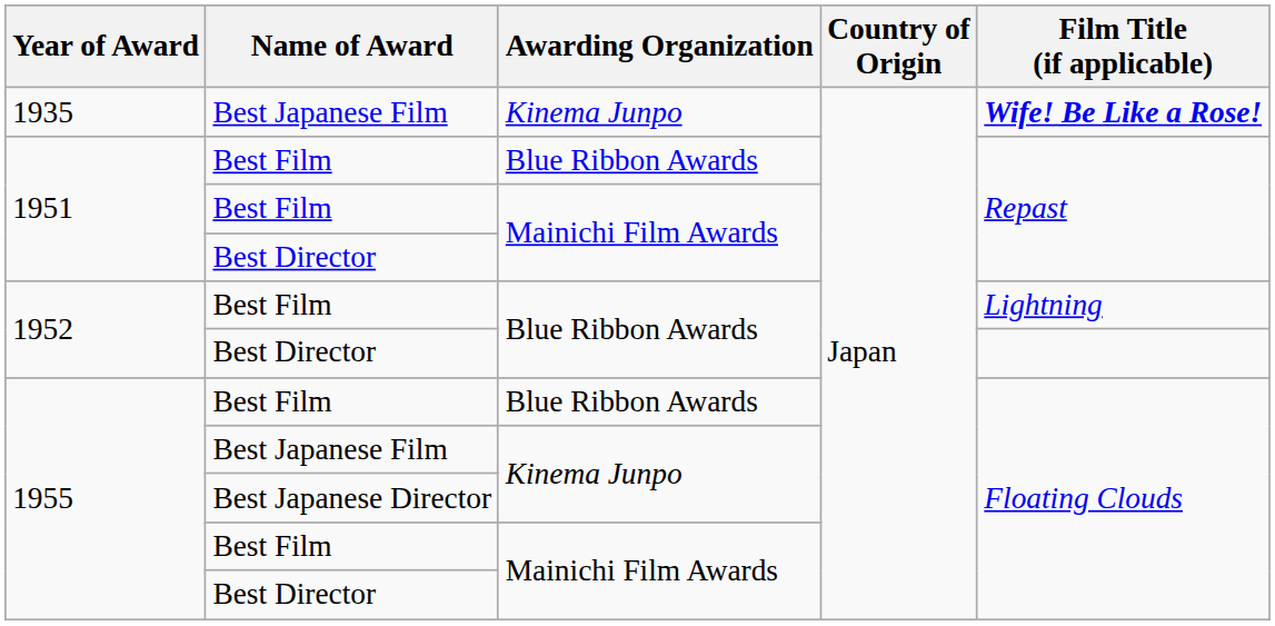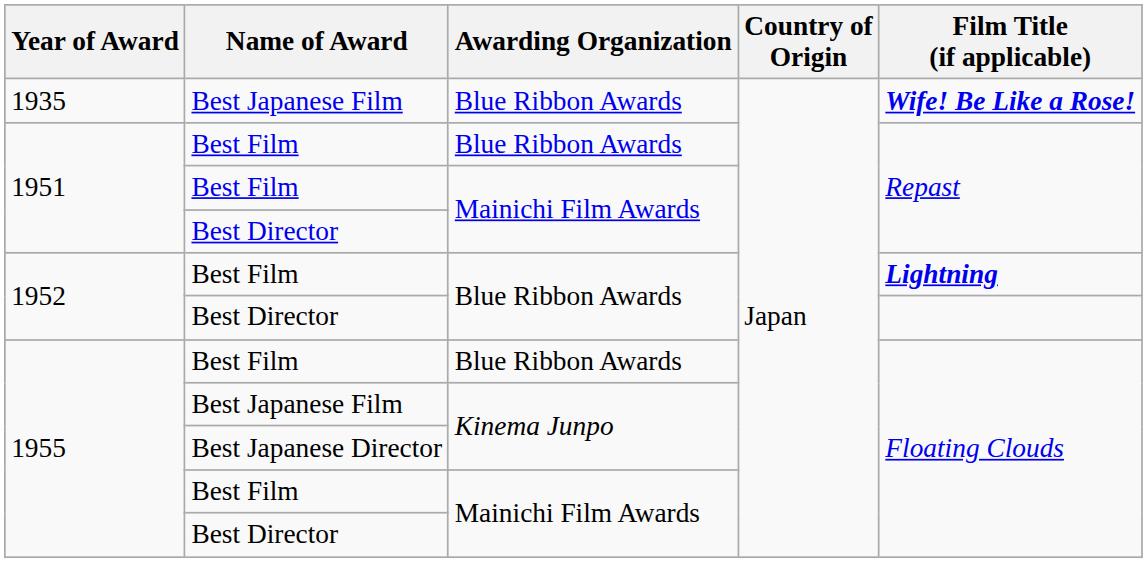 <table class="wikitable sortable" border="1">
 <tr>
 <th>Year of Award</th>
 <th>Name of Award</th>
 <th>Awarding Organization</th>
 <th>Country of<br>Origin</th>
 <th>Film Title<br>(if applicable)</th>
 </tr>
 <tr>
 <td>1935</td>
 <td><a href='#'>Best Japanese Film</a></td>
-<td><em><a href='#'>Kinema Junpo</a></em></td>
+<td><a href='#'>Blue Ribbon Awards</a></td>
 <td rowspan=11>Japan</td>
 <td><strong><em><a href='#'>Wife! Be Like a Rose!</a></em></strong></td>
 </tr>
 <tr>
 <td rowspan=3>1951</td>
 <td><a href='#'>Best Film</a></td>
 <td><a href='#'>Blue Ribbon Awards</a></td>
 <td rowspan=3><em><a href='#'>Repast</a></em></td>
 </tr>
 <tr>
 <td><a href='#'>Best Film</a></td>
 <td rowspan=2><a href='#'>Mainichi Film Awards</a></td>
 </tr>
 <tr>
 <td><a href='#'>Best Director</a></td>
 </tr>
 <tr>
 <td rowspan=2>1952</td>
 <td>Best Film</td>
 <td rowspan=2>Blue Ribbon Awards</td>
-<td><em><a href='#'>Lightning</a></em></td>
+<td><strong><em><a href='#'>Lightning</a></em></strong></td>
 </tr>
 <tr>
 <td>Best Director</td>
 <td></td>
 </tr>
 <tr>
 <td rowspan=5>1955</td>
 <td>Best Film</td>
 <td>Blue Ribbon Awards</td>
 <td rowspan=5><em><a href='#'>Floating Clouds</a></em></td>
 </tr>
 <tr>
 <td>Best Japanese Film</td>
 <td rowspan=2><em>Kinema Junpo</em></td>
 </tr>
 <tr>
 <td>Best Japanese Director</td>
 </tr>
 <tr>
 <td>Best Film</td>
 <td rowspan=2>Mainichi Film Awards</td>
 </tr>
 <tr>
 <td>Best Director</td>
 </tr>
 </table>
